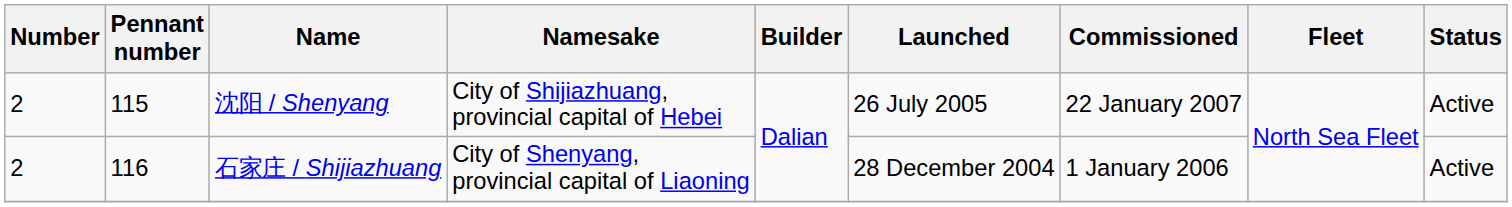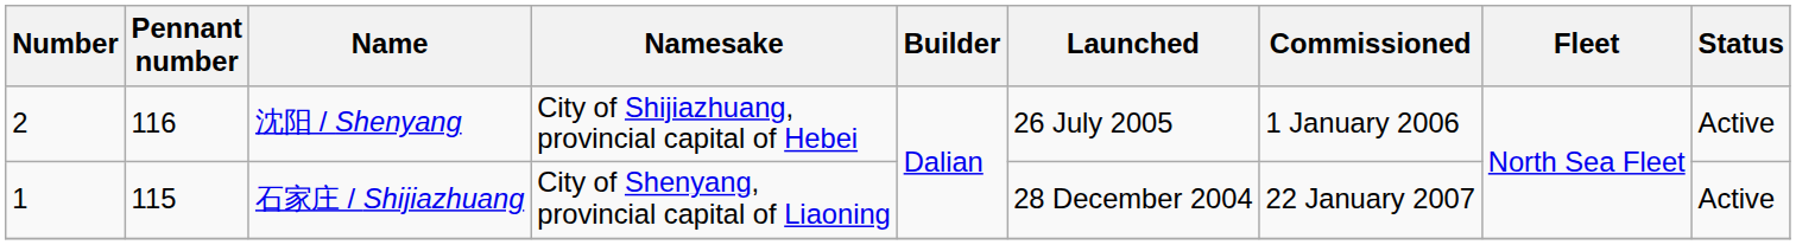 <table class="wikitable">
 <tr>
 <th>Number</th>
 <th style="line-height:1.2em;">Pennant<br> number</th>
 <th>Name</th>
 <th>Namesake</th>
 <th>Builder</th>
 <th>Launched</th>
 <th>Commissioned</th>
 <th>Fleet</th>
 <th>Status</th>
 </tr>
 <tr>
 <td>2</td>
-<td>115</td>
+<td>116</td>
 <td><a href='#'>沈阳 / <em>Shenyang</em></a></td>
 <td>City of <a href='#'>Shijiazhuang</a>, <br>provincial capital of <a href='#'>Hebei</a></td>
 <td rowspan="2"><a href='#'>Dalian</a></td>
 <td>26 July 2005</td>
-<td>22 January 2007</td>
+<td>1 January 2006</td>
 <td rowspan="2"><a href='#'>North Sea Fleet</a></td>
 <td>Active</td>
 </tr>
 <tr>
-<td>2</td>
-<td>116</td>
+<td>1</td>
+<td>115</td>
 <td><a href='#'>石家庄 / <em>Shijiazhuang</em></a></td>
 <td>City of <a href='#'>Shenyang</a>,<br>provincial capital of <a href='#'>Liaoning</a></td>
 <td>28 December 2004</td>
-<td>1 January 2006</td>
+<td>22 January 2007</td>
 <td>Active</td>
 </tr>
 <tr>
 </tr>
 </table>
